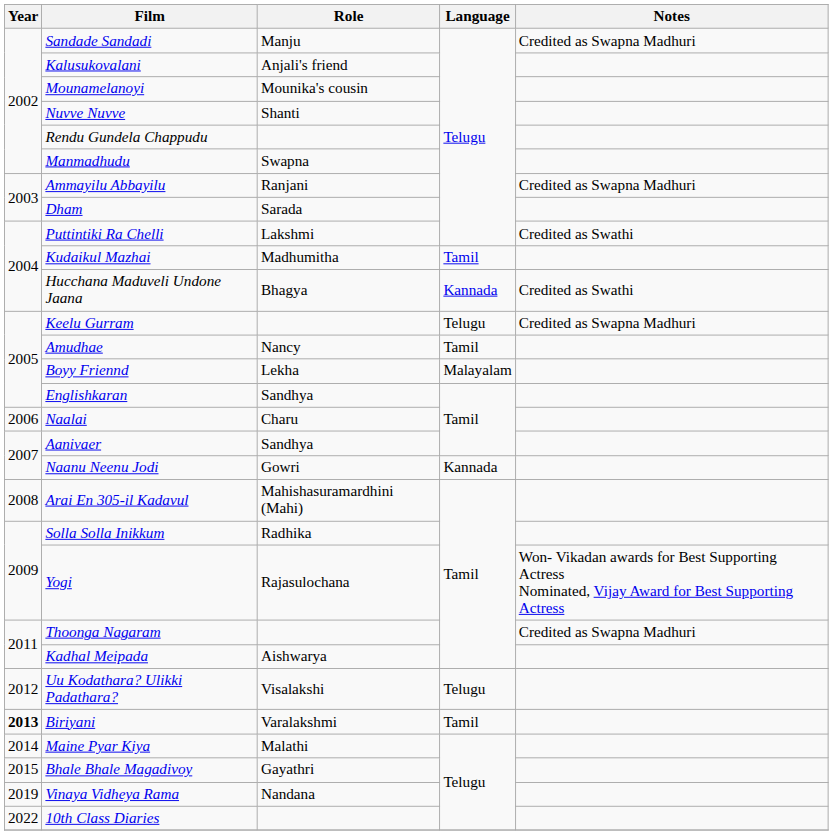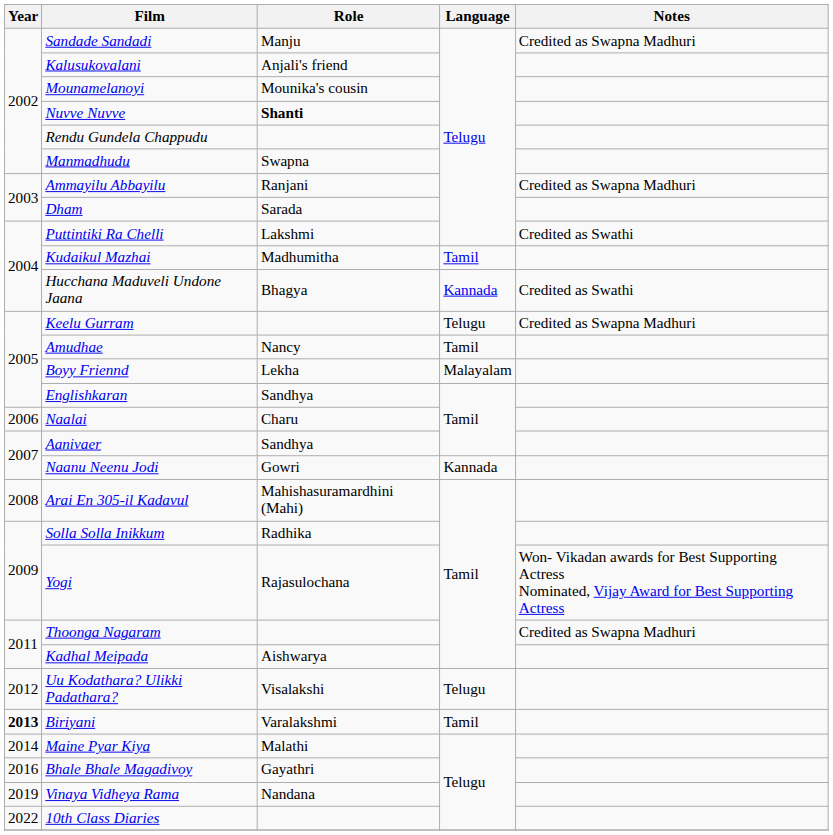 <table class="wikitable sortable">
 <tr>
 <th>Year</th>
 <th>Film</th>
 <th>Role</th>
 <th>Language</th>
 <th>Notes</th>
 </tr>
 <tr>
 <td rowspan="6">2002</td>
 <td><em><a href='#'>Sandade Sandadi</a></em></td>
 <td>Manju</td>
 <td rowspan="9"><a href='#'>Telugu</a></td>
 <td>Credited as Swapna Madhuri</td>
 </tr>
 <tr>
 <td><em><a href='#'>Kalusukovalani</a></em></td>
 <td>Anjali's friend</td>
 <td></td>
 </tr>
 <tr>
 <td><em><a href='#'>Mounamelanoyi</a></em></td>
 <td>Mounika's cousin</td>
 <td></td>
 </tr>
 <tr>
 <td><em><a href='#'>Nuvve Nuvve</a></em></td>
-<td>Shanti</td>
+<td><strong>Shanti</strong></td>
 <td></td>
 </tr>
 <tr>
 <td><em>Rendu Gundela Chappudu</em></td>
 <td></td>
 <td></td>
 </tr>
 <tr>
 <td><em><a href='#'>Manmadhudu</a></em></td>
 <td>Swapna</td>
 <td></td>
 </tr>
 <tr>
 <td rowspan="2">2003</td>
 <td><em><a href='#'>Ammayilu Abbayilu</a></em></td>
 <td>Ranjani</td>
 <td>Credited as Swapna Madhuri</td>
 </tr>
 <tr>
 <td><em><a href='#'>Dham</a></em></td>
 <td>Sarada</td>
 <td></td>
 </tr>
 <tr>
 <td rowspan="3">2004</td>
 <td><em><a href='#'>Puttintiki Ra Chelli</a></em></td>
 <td>Lakshmi</td>
 <td>Credited as Swathi</td>
 </tr>
 <tr>
 <td><em><a href='#'>Kudaikul Mazhai</a></em></td>
 <td>Madhumitha</td>
 <td><a href='#'>Tamil</a></td>
 <td></td>
 </tr>
 <tr>
 <td><em>Hucchana Maduveli Undone Jaana</em></td>
 <td>Bhagya</td>
 <td><a href='#'>Kannada</a></td>
 <td>Credited as Swathi</td>
 </tr>
 <tr>
 <td rowspan="4">2005</td>
 <td><em><a href='#'>Keelu Gurram</a></em></td>
 <td></td>
 <td>Telugu</td>
 <td>Credited as Swapna Madhuri</td>
 </tr>
 <tr>
 <td><em><a href='#'>Amudhae</a></em></td>
 <td>Nancy</td>
 <td>Tamil</td>
 <td></td>
 </tr>
 <tr>
 <td><em><a href='#'>Boyy Friennd</a></em></td>
 <td>Lekha</td>
 <td>Malayalam</td>
 <td></td>
 </tr>
 <tr>
 <td><em><a href='#'>Englishkaran</a></em></td>
 <td>Sandhya</td>
 <td rowspan="3">Tamil</td>
 <td></td>
 </tr>
 <tr>
 <td>2006</td>
 <td><em><a href='#'>Naalai</a></em></td>
 <td>Charu</td>
 <td></td>
 </tr>
 <tr>
 <td rowspan="2">2007</td>
 <td><em><a href='#'>Aanivaer</a></em></td>
 <td>Sandhya</td>
 <td></td>
 </tr>
 <tr>
 <td><em><a href='#'>Naanu Neenu Jodi</a></em></td>
 <td>Gowri</td>
 <td>Kannada</td>
 <td></td>
 </tr>
 <tr>
 <td>2008</td>
 <td><em><a href='#'>Arai En 305-il Kadavul</a></em></td>
 <td>Mahishasuramardhini (Mahi)</td>
 <td rowspan="5">Tamil</td>
 <td></td>
 </tr>
 <tr>
 <td rowspan="2">2009</td>
 <td><em><a href='#'>Solla Solla Inikkum</a></em></td>
 <td>Radhika</td>
 <td></td>
 </tr>
 <tr>
 <td><em><a href='#'>Yogi</a></em></td>
 <td>Rajasulochana</td>
 <td>Won- Vikadan awards for Best Supporting Actress<br>Nominated, <a href='#'>Vijay Award for Best Supporting Actress</a></td>
 </tr>
 <tr>
 <td rowspan="2">2011</td>
 <td><em><a href='#'>Thoonga Nagaram</a></em></td>
 <td></td>
 <td>Credited as Swapna Madhuri</td>
 </tr>
 <tr>
 <td><em><a href='#'>Kadhal Meipada</a></em></td>
 <td>Aishwarya</td>
 <td></td>
 </tr>
 <tr>
 <td>2012</td>
 <td><em><a href='#'>Uu Kodathara? Ulikki Padathara?</a></em></td>
 <td>Visalakshi</td>
 <td>Telugu</td>
 <td></td>
 </tr>
 <tr>
 <td><strong>2013</strong></td>
 <td><em><a href='#'>Biriyani</a></em></td>
 <td>Varalakshmi</td>
 <td>Tamil</td>
 <td></td>
 </tr>
 <tr>
 <td>2014</td>
 <td><em><a href='#'>Maine Pyar Kiya</a></em></td>
 <td>Malathi</td>
 <td rowspan="4">Telugu</td>
 <td></td>
 </tr>
 <tr>
-<td>2015</td>
+<td>2016</td>
 <td><em><a href='#'>Bhale Bhale Magadivoy</a></em></td>
 <td>Gayathri</td>
 <td></td>
 </tr>
 <tr>
 <td>2019</td>
 <td><em><a href='#'>Vinaya Vidheya Rama</a></em></td>
 <td>Nandana</td>
 <td></td>
 </tr>
 <tr>
 <td>2022</td>
 <td><em><a href='#'>10th Class Diaries</a></em></td>
 <td></td>
 <td></td>
 </tr>
 <tr>
 </tr>
 </table>
